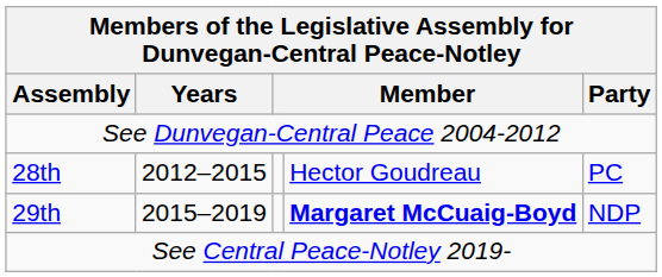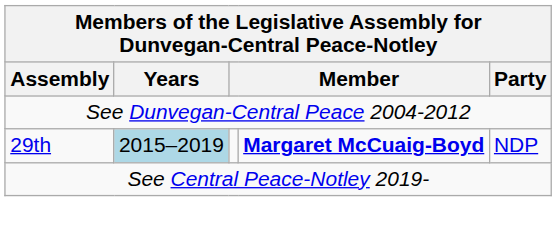 <table class="wikitable" align=right>
 <tr>
 <th colspan=5>Members of the Legislative Assembly for<br>Dunvegan-Central Peace-Notley</th>
 </tr>
 <tr>
 <th>Assembly</th>
 <th>Years</th>
 <th colspan="2">Member</th>
 <th>Party</th>
 </tr>
 <tr>
 <td align="center" colspan=5><em>See <a href='#'>Dunvegan-Central Peace</a> 2004-2012</em></td>
 </tr>
 <tr>
-<td><a href='#'>28th</a></td>
-<td>2012–2015</td>
-<td></td>
-<td><a href='#'>Hector Goudreau</a></td>
-<td><a href='#'>PC</a></td>
-</tr>
-<tr>
 <td><a href='#'>29th</a></td>
-<td>2015–2019</td>
+<td style="background: lightblue;">2015–2019</td>
 <td></td>
 <td><strong><a href='#'>Margaret McCuaig-Boyd</a></strong></td>
 <td><a href='#'>NDP</a></td>
 </tr>
 <tr>
 <td align="center" colspan=5><em>See <a href='#'>Central Peace-Notley</a> 2019-</em></td>
 </tr>
 </table>
